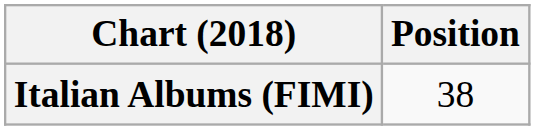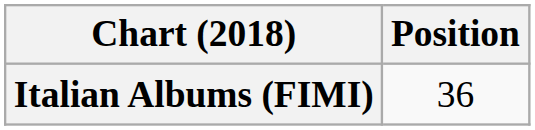 <table class="wikitable plainrowheaders" style="text-align:center">
 <tr>
 <th scope="col">Chart (2018)</th>
 <th scope="col">Position</th>
 </tr>
 <tr>
 <th scope="row">Italian Albums (FIMI)</th>
-<td>38</td>
+<td>36</td>
 </tr>
 </table>
